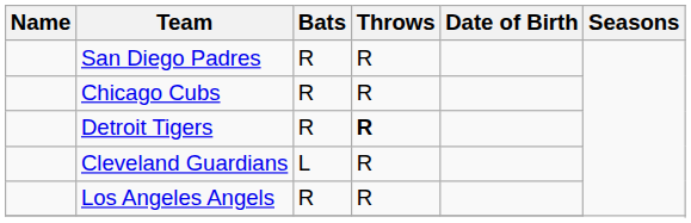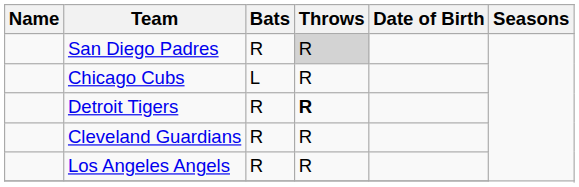 <table class="wikitable sortable collapsible collapsed">
 <tr>
 <th>Name</th>
 <th>Team</th>
 <th>Bats</th>
 <th>Throws</th>
 <th>Date of Birth</th>
 <th>Seasons</th>
 </tr>
 <tr>
 <td></td>
 <td><a href='#'>San Diego Padres</a></td>
 <td>R</td>
-<td>R</td>
+<td style="background: lightgrey;">R</td>
 <td></td>
 </tr>
 <tr>
 <td></td>
 <td><a href='#'>Chicago Cubs</a></td>
-<td>R</td>
+<td>L</td>
 <td>R</td>
 <td></td>
 </tr>
 <tr>
 <td></td>
 <td><a href='#'>Detroit Tigers</a></td>
 <td>R</td>
 <td><strong>R</strong></td>
 <td></td>
 </tr>
 <tr>
 <td></td>
 <td><a href='#'>Cleveland Guardians</a></td>
-<td>L</td>
+<td>R</td>
 <td>R</td>
 <td></td>
 </tr>
 <tr>
 <td></td>
 <td><a href='#'>Los Angeles Angels</a></td>
 <td>R</td>
 <td>R</td>
 <td></td>
 </tr>
 <tr>
 </tr>
 </table>
